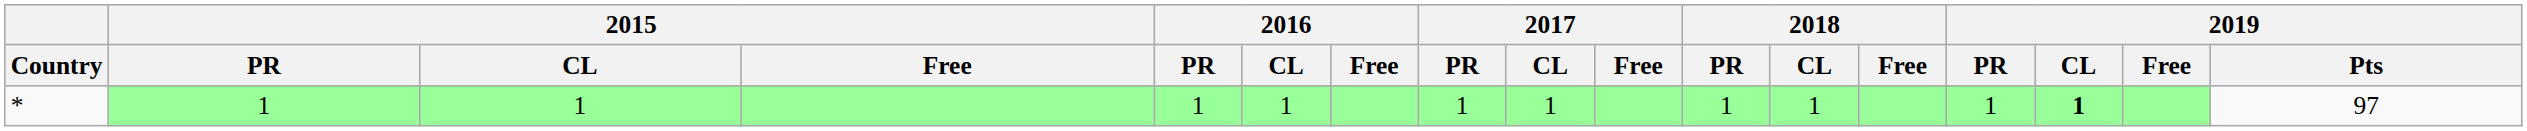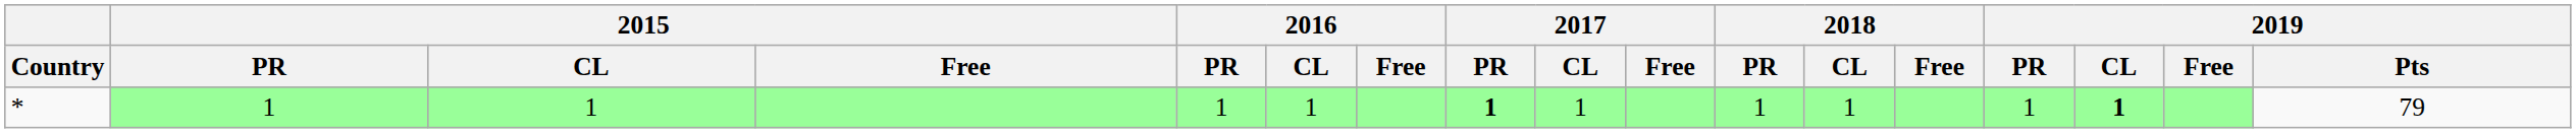 <table class="wikitable sortable" width=100% style="border-collapse:collapse;">
 <tr style="background:#eee; font-weight:bold; text-align:center;">
 <th> </th>
 <th colspan=3>2015</th>
 <th colspan=3>2016</th>
 <th colspan=3>2017</th>
 <th colspan="3">2018</th>
 <th colspan="4">2019</th>
 </tr>
 <tr style="background:#eee; font-weight:bold; text-align:center;">
 <th style="width:3em; text-align:left;">Country</th>
 <th><strong>PR</strong></th>
 <th><strong>CL</strong></th>
 <th><strong>Free</strong></th>
 <th style="width:3em;">PR</th>
 <th style="width:3em;">CL</th>
 <th style="width:3em;">Free</th>
 <th style="width:3em;">PR</th>
 <th style="width:3em;">CL</th>
 <th style="width:3em;">Free</th>
 <th style="width:3em;">PR</th>
 <th style="width:3em;">CL</th>
 <th style="width:3em;">Free</th>
 <th style="width:3em;">PR</th>
 <th style="width:3em;">CL</th>
 <th style="width:3em;">Free</th>
 <th><strong>Pts</strong></th>
 </tr>
 <tr align=center>
 <td align=left>*</td>
 <td style="background:#9f9;">1</td>
 <td style="background:#9f9;">1</td>
 <td style="background:#9f9;"></td>
 <td style="background:#9f9;">1</td>
 <td style="background:#9f9;">1</td>
 <td style="background:#9f9;"></td>
-<td style="background:#9f9;">1</td>
+<td style="background:#9f9;"><strong>1</strong></td>
 <td style="background:#9f9;">1</td>
 <td style="background:#9f9;"></td>
 <td style="background:#9f9;">1</td>
 <td style="background:#9f9;">1</td>
 <td style="background:#9f9;"></td>
 <td style="background:#9f9;">1</td>
 <td style="background:#9f9;"><strong>1</strong></td>
 <td style="background:#9f9;"></td>
-<td>97</td>
+<td>79</td>
 </tr>
 </table>
